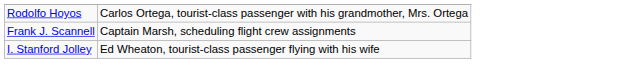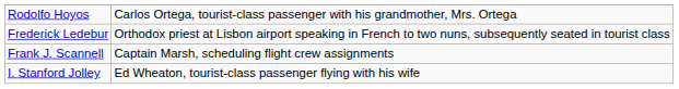 <table class=wikitable>
 <tr>
 </tr>
 <tr>
 <td><a href='#'>Rodolfo Hoyos</a></td>
 <td>Carlos Ortega, tourist-class passenger with his grandmother, Mrs. Ortega</td>
+</tr>
+<tr>
+<td><a href='#'>Frederick Ledebur</a></td>
+<td>Orthodox priest at Lisbon airport speaking in French to two nuns, subsequently seated in tourist class</td>
 </tr>
 <tr>
 <td><a href='#'>Frank J. Scannell</a></td>
 <td>Captain Marsh, scheduling flight crew assignments</td>
 </tr>
 <tr>
 <td><a href='#'>I. Stanford Jolley</a></td>
 <td>Ed Wheaton, tourist-class passenger flying with his wife</td>
 </tr>
 </table>
